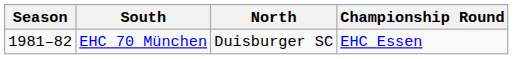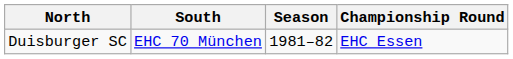 <table class="wikitable">
 <tr>
+<th>North</th>
+<th>South</th>
 <th>Season</th>
-<th>South</th>
-<th>North</th>
 <th>Championship Round</th>
 </tr>
 <tr>
+<td>Duisburger SC</td>
+<td><a href='#'>EHC 70 München</a></td>
 <td>1981–82</td>
-<td><a href='#'>EHC 70 München</a></td>
-<td>Duisburger SC</td>
 <td><a href='#'>EHC Essen</a></td>
 </tr>
 </table>
